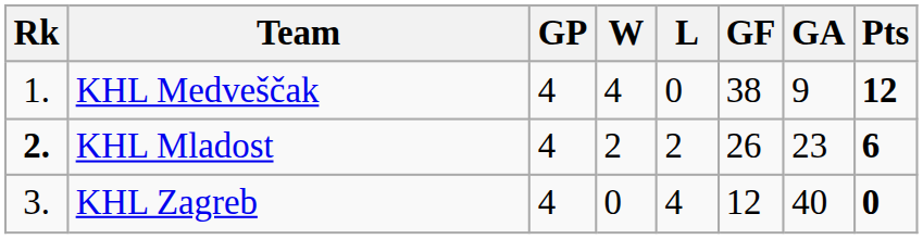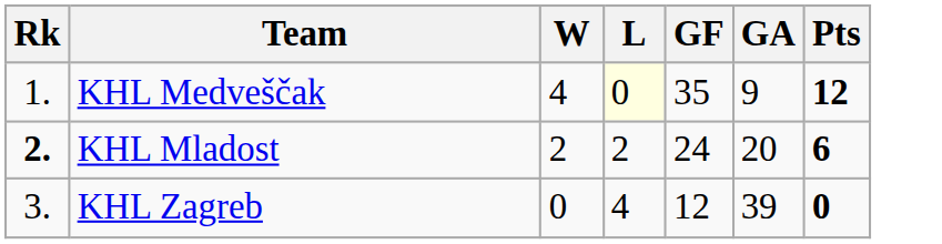 <table class="wikitable" style="text-align:left;">
 <tr>
 <th width=20>Rk</th>
 <th width=200>Team</th>
-<th width=20 abbr="Games Played">GP</th>
 <th width=20 abbr="Won">W</th>
 <th width=20 abbr="Lost">L</th>
 <th width=20 abbr="Goals for">GF</th>
 <th width=20 abbr="Goals against">GA</th>
 <th width=20 abbr="Points">Pts</th>
 </tr>
 <tr>
 <td style="text-align:center;">1.</td>
 <td><a href='#'>KHL Medveščak</a></td>
 <td>4</td>
-<td>4</td>
-<td>0</td>
-<td>38</td>
+<td style="background: lightyellow;">0</td>
+<td>35</td>
 <td>9</td>
 <td><strong>12</strong></td>
 </tr>
 <tr>
 <td style="text-align:center;"><strong>2.</strong></td>
 <td><a href='#'>KHL Mladost</a></td>
-<td>4</td>
 <td>2</td>
 <td>2</td>
-<td>26</td>
-<td>23</td>
+<td>24</td>
+<td>20</td>
 <td><strong>6</strong></td>
 </tr>
 <tr>
 <td style="text-align:center;">3.</td>
 <td><a href='#'>KHL Zagreb</a></td>
-<td>4</td>
 <td>0</td>
 <td>4</td>
 <td>12</td>
-<td>40</td>
+<td>39</td>
 <td><strong>0</strong></td>
 </tr>
 </table>
